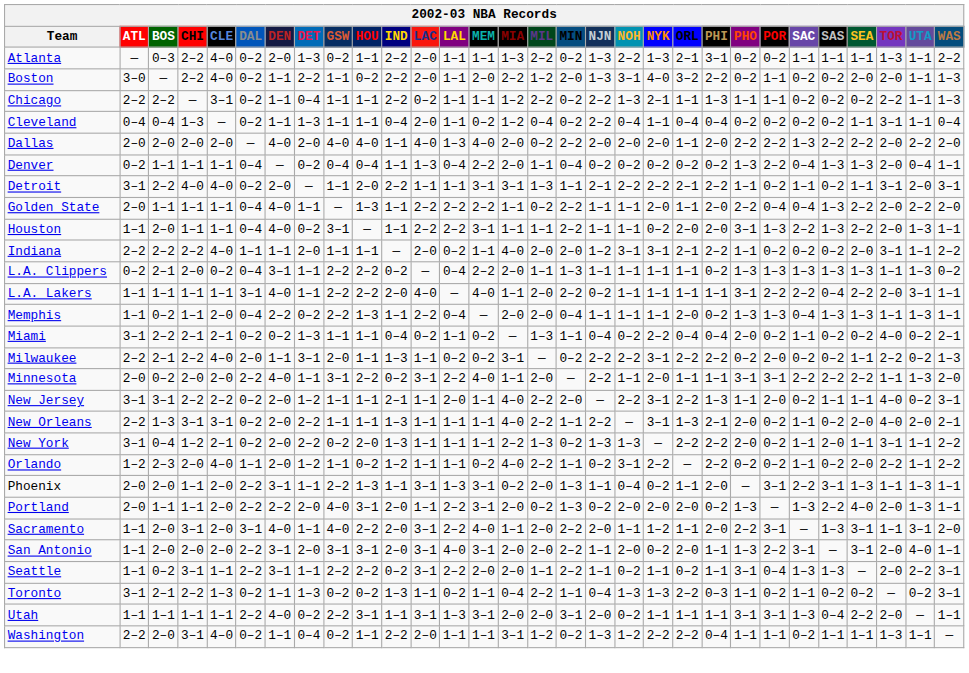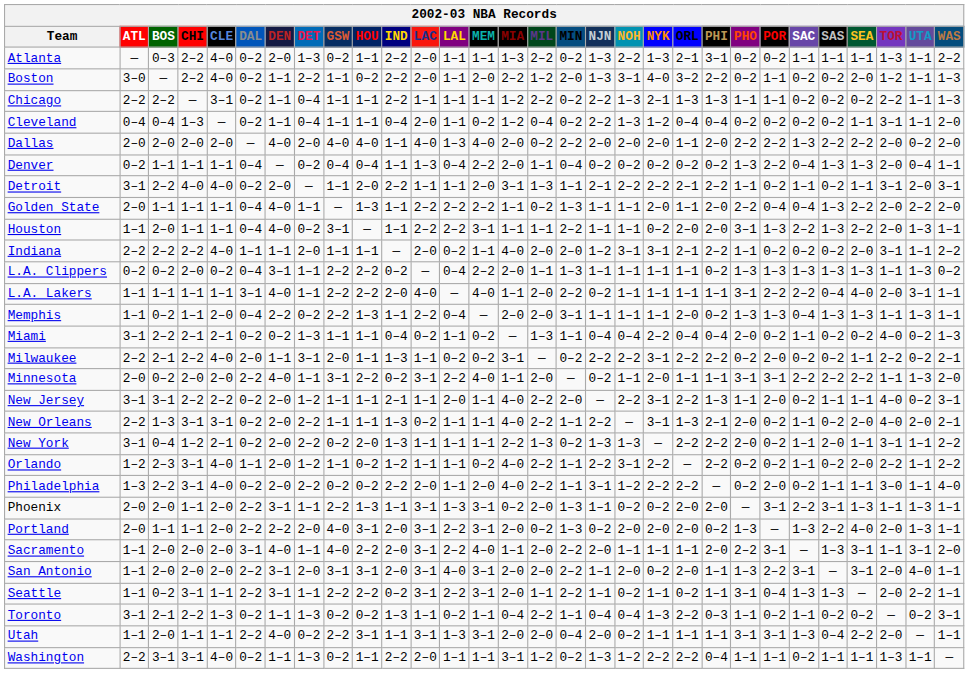 <table class="wikitable" style="font-size:90%; text-align:center;">
 <tr>
 <th colspan=30>2002-03 NBA Records</th>
 </tr>
 <tr>
 <th width=100>Team</th>
 <th style="background:#FF0000;color:#FFFFFF;width=35">ATL</th>
 <th style="background:#006400;color:#FFFFFF;width=35">BOS</th>
 <th style="background:#FF0000;color:#000000;width=35">CHI</th>
 <th style="background:#000000;color:#5787DC;width=35">CLE</th>
 <th style="background:#0055BA;color:#898D8F;width=35">DAL</th>
 <th style="background:#141A44;color:#BC2224;width=35">DEN</th>
 <th style="background:#006BB7;color:#ED164B;width=35">DET</th>
 <th style="background:#072E63;color:#DC5A34;width=35">GSW</th>
 <th style="background:#002366;color:#FF0000;width=35">HOU</th>
 <th style="background:#000080;color:#FFD700;width=35">IND</th>
 <th style="background:#F9160D;color:#1A2E8B;width=35">LAC</th>
 <th style="background:#800080;color:#FFD700;width=35">LAL</th>
 <th style="background:#000000;color:#0CB2AC;width=35">MEM</th>
 <th style="background:#000000;color:#8B0000;width=35">MIA</th>
 <th style="background:#00471B;color:#5C378A;width=35">MIL</th>
 <th style="background:#044D80;color:#000000;width=35">MIN</th>
 <th style="background:#12305B;color:#C4CED4;width=35">NJN</th>
 <th style="background:#0093B1;color:#FDB827;width=35">NOH</th>
 <th style="background:#0000FF;color:#FF8C00;width=35">NYK</th>
 <th style="background:#0000FF;color:#000000;width=35">ORL</th>
 <th style="background:#000000;color:#BB9754;width=35">PHI</th>
 <th style="background:#800080;color:#FF4500;width=35">PHO</th>
 <th style="background:#000000;color:#FF0000;width=35">POR</th>
 <th style="background:#6846A8;color:#FFFFFF;width=35">SAC</th>
 <th style="background:#000000;color:#C0C0C0;width=35">SAS</th>
 <th style="background:#005831;color:#FFC322;width=35">SEA</th>
 <th style="background:#7436BF;color:#BE0F34;width=35">TOR</th>
 <th style="background:#644A9C;color:#149BC7;width=35">UTA</th>
 <th style="background:#044D7D;color:#BC7A44;width=35">WAS</th>
 </tr>
 <tr>
 <td style="text-align:left;"><a href='#'>Atlanta</a></td>
 <td>—</td>
 <td>0–3</td>
 <td>2–2</td>
 <td>4–0</td>
 <td>0–2</td>
 <td>2–0</td>
 <td>1–3</td>
 <td>0–2</td>
 <td>1–1</td>
 <td>2–2</td>
 <td>2–0</td>
 <td>1–1</td>
 <td>1–1</td>
 <td>1–3</td>
 <td>2–2</td>
 <td>0–2</td>
 <td>1–3</td>
 <td>2–2</td>
 <td>1–3</td>
 <td>2–1</td>
 <td>3–1</td>
 <td>0–2</td>
 <td>0–2</td>
 <td>1–1</td>
 <td>1–1</td>
 <td>1–1</td>
 <td>1–3</td>
 <td>1–1</td>
 <td>2–2</td>
 </tr>
 <tr>
 <td style="text-align:left;"><a href='#'>Boston</a></td>
 <td>3–0</td>
 <td>—</td>
 <td>2–2</td>
 <td>4–0</td>
 <td>0–2</td>
 <td>1–1</td>
 <td>2–2</td>
 <td>1–1</td>
 <td>0–2</td>
 <td>2–2</td>
 <td>2–0</td>
 <td>1–1</td>
 <td>2–0</td>
 <td>2–2</td>
 <td>1–2</td>
 <td>2–0</td>
 <td>1–3</td>
 <td>3–1</td>
 <td>4–0</td>
 <td>3–2</td>
 <td>2–2</td>
 <td>0–2</td>
 <td>1–1</td>
 <td>0–2</td>
 <td>0–2</td>
 <td>2–0</td>
-<td>2–0</td>
+<td>1–2</td>
 <td>1–1</td>
 <td>1–3</td>
 </tr>
 <tr>
 <td style="text-align:left;"><a href='#'>Chicago</a></td>
 <td>2–2</td>
 <td>2–2</td>
 <td>—</td>
 <td>3–1</td>
 <td>0–2</td>
 <td>1–1</td>
 <td>0–4</td>
 <td>1–1</td>
 <td>1–1</td>
 <td>2–2</td>
-<td>0–2</td>
+<td>1–1</td>
 <td>1–1</td>
 <td>1–1</td>
 <td>1–2</td>
 <td>2–2</td>
 <td>0–2</td>
 <td>2–2</td>
 <td>1–3</td>
 <td>2–1</td>
-<td>1–1</td>
+<td>1–3</td>
 <td>1–3</td>
 <td>1–1</td>
 <td>1–1</td>
 <td>0–2</td>
 <td>0–2</td>
 <td>0–2</td>
 <td>2–2</td>
 <td>1–1</td>
 <td>1–3</td>
 </tr>
 <tr>
 <td style="text-align:left;"><a href='#'>Cleveland</a></td>
 <td>0–4</td>
 <td>0–4</td>
 <td>1–3</td>
 <td>—</td>
 <td>0–2</td>
 <td>1–1</td>
-<td>1–3</td>
+<td>0–4</td>
 <td>1–1</td>
 <td>1–1</td>
 <td>0–4</td>
 <td>2–0</td>
 <td>1–1</td>
 <td>0–2</td>
 <td>1–2</td>
 <td>0–4</td>
 <td>0–2</td>
 <td>2–2</td>
-<td>0–4</td>
-<td>1–1</td>
+<td>1–3</td>
+<td>1–2</td>
 <td>0–4</td>
 <td>0–4</td>
 <td>0–2</td>
 <td>0–2</td>
 <td>0–2</td>
 <td>0–2</td>
 <td>1–1</td>
 <td>3–1</td>
 <td>1–1</td>
-<td>0–4</td>
+<td>2–0</td>
 </tr>
 <tr>
 <td style="text-align:left;"><a href='#'>Dallas</a></td>
 <td>2–0</td>
 <td>2–0</td>
 <td>2–0</td>
 <td>2–0</td>
 <td>—</td>
 <td>4–0</td>
 <td>2–0</td>
 <td>4–0</td>
 <td>4–0</td>
 <td>1–1</td>
 <td>4–0</td>
 <td>1–3</td>
 <td>4–0</td>
 <td>2–0</td>
 <td>0–2</td>
 <td>2–2</td>
 <td>2–0</td>
 <td>2–0</td>
 <td>2–0</td>
 <td>1–1</td>
 <td>2–0</td>
 <td>2–2</td>
 <td>2–2</td>
 <td>1–3</td>
 <td>2–2</td>
 <td>2–2</td>
 <td>2–0</td>
-<td>2–2</td>
+<td>0–2</td>
 <td>2–0</td>
 </tr>
 <tr>
 <td style="text-align:left;"><a href='#'>Denver</a></td>
 <td>0–2</td>
 <td>1–1</td>
 <td>1–1</td>
 <td>1–1</td>
 <td>0–4</td>
 <td>—</td>
 <td>0–2</td>
 <td>0–4</td>
 <td>0–4</td>
 <td>1–1</td>
 <td>1–3</td>
 <td>0–4</td>
 <td>2–2</td>
 <td>2–0</td>
 <td>1–1</td>
 <td>0–4</td>
 <td>0–2</td>
 <td>0–2</td>
 <td>0–2</td>
 <td>0–2</td>
 <td>0–2</td>
 <td>1–3</td>
 <td>2–2</td>
 <td>0–4</td>
 <td>1–3</td>
 <td>1–3</td>
 <td>2–0</td>
 <td>0–4</td>
 <td>1–1</td>
 </tr>
 <tr>
 <td style="text-align:left;"><a href='#'>Detroit</a></td>
 <td>3–1</td>
 <td>2–2</td>
 <td>4–0</td>
 <td>4–0</td>
 <td>0–2</td>
 <td>2–0</td>
 <td>—</td>
 <td>1–1</td>
 <td>2–0</td>
 <td>2–2</td>
 <td>1–1</td>
 <td>1–1</td>
-<td>3–1</td>
+<td>2–0</td>
 <td>3–1</td>
 <td>1–3</td>
 <td>1–1</td>
 <td>2–1</td>
 <td>2–2</td>
 <td>2–2</td>
 <td>2–1</td>
 <td>2–2</td>
 <td>1–1</td>
 <td>0–2</td>
 <td>1–1</td>
 <td>0–2</td>
 <td>1–1</td>
 <td>3–1</td>
 <td>2–0</td>
 <td>3–1</td>
 </tr>
 <tr>
 <td style="text-align:left;"><a href='#'>Golden State</a></td>
 <td>2–0</td>
 <td>1–1</td>
 <td>1–1</td>
 <td>1–1</td>
 <td>0–4</td>
 <td>4–0</td>
 <td>1–1</td>
 <td>—</td>
 <td>1–3</td>
 <td>1–1</td>
 <td>2–2</td>
 <td>2–2</td>
 <td>2–2</td>
 <td>1–1</td>
 <td>0–2</td>
-<td>2–2</td>
+<td>1–3</td>
 <td>1–1</td>
 <td>1–1</td>
 <td>2–0</td>
 <td>1–1</td>
 <td>2–0</td>
 <td>2–2</td>
 <td>0–4</td>
 <td>0–4</td>
 <td>1–3</td>
 <td>2–2</td>
 <td>2–0</td>
 <td>2–2</td>
 <td>2–0</td>
 </tr>
 <tr>
 <td style="text-align:left;"><a href='#'>Houston</a></td>
 <td>1–1</td>
 <td>2–0</td>
 <td>1–1</td>
 <td>1–1</td>
 <td>0–4</td>
 <td>4–0</td>
 <td>0–2</td>
 <td>3–1</td>
 <td>—</td>
 <td>1–1</td>
 <td>2–2</td>
 <td>2–2</td>
 <td>3–1</td>
 <td>1–1</td>
 <td>1–1</td>
 <td>2–2</td>
 <td>1–1</td>
 <td>1–1</td>
 <td>0–2</td>
 <td>2–0</td>
 <td>2–0</td>
 <td>3–1</td>
 <td>1–3</td>
 <td>2–2</td>
 <td>1–3</td>
 <td>2–2</td>
 <td>2–0</td>
 <td>1–3</td>
 <td>1–1</td>
 </tr>
 <tr>
 <td style="text-align:left;"><a href='#'>Indiana</a></td>
 <td>2–2</td>
 <td>2–2</td>
 <td>2–2</td>
 <td>4–0</td>
 <td>1–1</td>
 <td>1–1</td>
 <td>2–0</td>
 <td>1–1</td>
 <td>1–1</td>
 <td>—</td>
 <td>2–0</td>
 <td>0–2</td>
 <td>1–1</td>
 <td>4–0</td>
 <td>2–0</td>
 <td>2–0</td>
 <td>1–2</td>
 <td>3–1</td>
 <td>3–1</td>
 <td>2–1</td>
 <td>2–2</td>
 <td>1–1</td>
 <td>0–2</td>
 <td>0–2</td>
 <td>0–2</td>
 <td>2–0</td>
 <td>3–1</td>
 <td>1–1</td>
 <td>2–2</td>
 </tr>
 <tr>
 <td style="text-align:left;"><a href='#'>L.A. Clippers</a></td>
 <td>0–2</td>
-<td>2–1</td>
+<td>0–2</td>
 <td>2–0</td>
 <td>0–2</td>
 <td>0–4</td>
 <td>3–1</td>
 <td>1–1</td>
 <td>2–2</td>
 <td>2–2</td>
 <td>0–2</td>
 <td>—</td>
 <td>0–4</td>
 <td>2–2</td>
 <td>2–0</td>
 <td>1–1</td>
 <td>1–3</td>
 <td>1–1</td>
 <td>1–1</td>
 <td>1–1</td>
 <td>1–1</td>
 <td>0–2</td>
 <td>1–3</td>
 <td>1–3</td>
 <td>1–3</td>
 <td>1–3</td>
 <td>1–3</td>
 <td>1–1</td>
 <td>1–3</td>
 <td>0–2</td>
 </tr>
 <tr>
 <td style="text-align:left;"><a href='#'>L.A. Lakers</a></td>
 <td>1–1</td>
 <td>1–1</td>
 <td>1–1</td>
 <td>1–1</td>
 <td>3–1</td>
 <td>4–0</td>
 <td>1–1</td>
 <td>2–2</td>
 <td>2–2</td>
 <td>2–0</td>
 <td>4–0</td>
 <td>—</td>
 <td>4–0</td>
 <td>1–1</td>
 <td>2–0</td>
 <td>2–2</td>
 <td>0–2</td>
 <td>1–1</td>
 <td>1–1</td>
 <td>1–1</td>
 <td>1–1</td>
 <td>3–1</td>
 <td>2–2</td>
 <td>2–2</td>
 <td>0–4</td>
-<td>2–2</td>
+<td>4–0</td>
 <td>2–0</td>
 <td>3–1</td>
 <td>1–1</td>
 </tr>
 <tr>
 <td style="text-align:left;"><a href='#'>Memphis</a></td>
 <td>1–1</td>
 <td>0–2</td>
 <td>1–1</td>
 <td>2–0</td>
 <td>0–4</td>
 <td>2–2</td>
 <td>0–2</td>
 <td>2–2</td>
 <td>1–3</td>
 <td>1–1</td>
 <td>2–2</td>
 <td>0–4</td>
 <td>—</td>
 <td>2–0</td>
 <td>2–0</td>
-<td>0–4</td>
+<td>3–1</td>
 <td>1–1</td>
 <td>1–1</td>
 <td>1–1</td>
 <td>2–0</td>
 <td>0–2</td>
 <td>1–3</td>
 <td>1–3</td>
 <td>0–4</td>
 <td>1–3</td>
 <td>1–3</td>
 <td>1–1</td>
 <td>1–3</td>
 <td>1–1</td>
 </tr>
 <tr>
 <td style="text-align:left;"><a href='#'>Miami</a></td>
 <td>3–1</td>
 <td>2–2</td>
 <td>2–1</td>
 <td>2–1</td>
 <td>0–2</td>
 <td>0–2</td>
 <td>1–3</td>
 <td>1–1</td>
 <td>1–1</td>
 <td>0–4</td>
 <td>0–2</td>
 <td>1–1</td>
 <td>0–2</td>
 <td>—</td>
 <td>1–3</td>
 <td>1–1</td>
 <td>0–4</td>
-<td>0–2</td>
+<td>0–4</td>
 <td>2–2</td>
 <td>0–4</td>
 <td>0–4</td>
 <td>2–0</td>
 <td>0–2</td>
 <td>1–1</td>
 <td>0–2</td>
 <td>0–2</td>
 <td>4–0</td>
 <td>0–2</td>
-<td>2–1</td>
+<td>1–3</td>
 </tr>
 <tr>
 <td style="text-align:left;"><a href='#'>Milwaukee</a></td>
 <td>2–2</td>
 <td>2–1</td>
 <td>2–2</td>
 <td>4–0</td>
 <td>2–0</td>
 <td>1–1</td>
 <td>3–1</td>
 <td>2–0</td>
 <td>1–1</td>
 <td>1–3</td>
 <td>1–1</td>
 <td>0–2</td>
 <td>0–2</td>
 <td>3–1</td>
 <td>—</td>
 <td>0–2</td>
 <td>2–2</td>
 <td>2–2</td>
 <td>3–1</td>
 <td>2–2</td>
 <td>2–2</td>
 <td>0–2</td>
 <td>2–0</td>
 <td>0–2</td>
 <td>0–2</td>
 <td>1–1</td>
 <td>2–2</td>
 <td>0–2</td>
-<td>1–3</td>
+<td>2–1</td>
 </tr>
 <tr>
 <td style="text-align:left;"><a href='#'>Minnesota</a></td>
 <td>2–0</td>
 <td>0–2</td>
 <td>2–0</td>
 <td>2–0</td>
 <td>2–2</td>
 <td>4–0</td>
 <td>1–1</td>
 <td>3–1</td>
 <td>2–2</td>
 <td>0–2</td>
 <td>3–1</td>
 <td>2–2</td>
 <td>4–0</td>
 <td>1–1</td>
 <td>2–0</td>
 <td>—</td>
-<td>2–2</td>
+<td>0–2</td>
 <td>1–1</td>
 <td>2–0</td>
 <td>1–1</td>
 <td>1–1</td>
 <td>3–1</td>
 <td>3–1</td>
 <td>2–2</td>
 <td>2–2</td>
 <td>2–2</td>
 <td>1–1</td>
 <td>1–3</td>
 <td>2–0</td>
 </tr>
 <tr>
 <td style="text-align:left;"><a href='#'>New Jersey</a></td>
 <td>3–1</td>
 <td>3–1</td>
 <td>2–2</td>
 <td>2–2</td>
 <td>0–2</td>
 <td>2–0</td>
 <td>1–2</td>
 <td>1–1</td>
 <td>1–1</td>
 <td>2–1</td>
 <td>1–1</td>
 <td>2–0</td>
 <td>1–1</td>
 <td>4–0</td>
 <td>2–2</td>
 <td>2–0</td>
 <td>—</td>
 <td>2–2</td>
 <td>3–1</td>
 <td>2–2</td>
 <td>1–3</td>
 <td>1–1</td>
 <td>2–0</td>
 <td>0–2</td>
 <td>1–1</td>
 <td>1–1</td>
 <td>4–0</td>
 <td>0–2</td>
 <td>3–1</td>
 </tr>
 <tr>
 <td style="text-align:left;"><a href='#'>New Orleans</a></td>
 <td>2–2</td>
 <td>1–3</td>
 <td>3–1</td>
 <td>3–1</td>
 <td>0–2</td>
 <td>2–0</td>
 <td>2–2</td>
 <td>1–1</td>
 <td>1–1</td>
 <td>1–3</td>
-<td>1–1</td>
+<td>0–2</td>
 <td>1–1</td>
 <td>1–1</td>
 <td>4–0</td>
 <td>2–2</td>
 <td>1–1</td>
 <td>2–2</td>
 <td>—</td>
 <td>3–1</td>
 <td>1–3</td>
 <td>2–1</td>
 <td>2–0</td>
 <td>0–2</td>
 <td>1–1</td>
 <td>0–2</td>
 <td>2–0</td>
 <td>4–0</td>
 <td>2–0</td>
 <td>2–1</td>
 </tr>
 <tr>
 <td style="text-align:left;"><a href='#'>New York</a></td>
 <td>3–1</td>
 <td>0–4</td>
 <td>1–2</td>
 <td>2–1</td>
 <td>0–2</td>
 <td>2–0</td>
 <td>2–2</td>
 <td>0–2</td>
 <td>2–0</td>
 <td>1–3</td>
 <td>1–1</td>
 <td>1–1</td>
 <td>1–1</td>
 <td>2–2</td>
 <td>1–3</td>
 <td>0–2</td>
 <td>1–3</td>
 <td>1–3</td>
 <td>—</td>
 <td>2–2</td>
 <td>2–2</td>
 <td>2–0</td>
 <td>0–2</td>
 <td>1–1</td>
 <td>2–0</td>
 <td>1–1</td>
 <td>3–1</td>
 <td>1–1</td>
 <td>2–2</td>
 </tr>
 <tr>
 <td style="text-align:left;"><a href='#'>Orlando</a></td>
 <td>1–2</td>
 <td>2–3</td>
-<td>2–0</td>
+<td>3–1</td>
 <td>4–0</td>
 <td>1–1</td>
 <td>2–0</td>
 <td>1–2</td>
 <td>1–1</td>
 <td>0–2</td>
 <td>1–2</td>
 <td>1–1</td>
 <td>1–1</td>
 <td>0–2</td>
 <td>4–0</td>
 <td>2–2</td>
 <td>1–1</td>
-<td>0–2</td>
+<td>2–2</td>
 <td>3–1</td>
 <td>2–2</td>
 <td>—</td>
 <td>2–2</td>
 <td>0–2</td>
 <td>0–2</td>
 <td>1–1</td>
 <td>0–2</td>
 <td>2–0</td>
 <td>2–2</td>
 <td>1–1</td>
 <td>2–2</td>
+</tr>
+<tr>
+<td style="text-align:left;"><a href='#'>Philadelphia</a></td>
+<td>1–3</td>
+<td>2–2</td>
+<td>3–1</td>
+<td>4–0</td>
+<td>0–2</td>
+<td>2–0</td>
+<td>2–2</td>
+<td>0–2</td>
+<td>0–2</td>
+<td>2–2</td>
+<td>2–0</td>
+<td>1–1</td>
+<td>2–0</td>
+<td>4–0</td>
+<td>2–2</td>
+<td>1–1</td>
+<td>3–1</td>
+<td>1–2</td>
+<td>2–2</td>
+<td>2–2</td>
+<td>—</td>
+<td>0–2</td>
+<td>2–0</td>
+<td>0–2</td>
+<td>1–1</td>
+<td>1–1</td>
+<td>3–0</td>
+<td>1–1</td>
+<td>4–0</td>
 </tr>
 <tr>
 <td style="text-align:left;">Phoenix</td>
 <td>2–0</td>
 <td>2–0</td>
 <td>1–1</td>
 <td>2–0</td>
 <td>2–2</td>
 <td>3–1</td>
 <td>1–1</td>
 <td>2–2</td>
 <td>1–3</td>
 <td>1–1</td>
 <td>3–1</td>
 <td>1–3</td>
 <td>3–1</td>
 <td>0–2</td>
 <td>2–0</td>
 <td>1–3</td>
 <td>1–1</td>
-<td>0–4</td>
 <td>0–2</td>
-<td>1–1</td>
+<td>0–2</td>
+<td>2–0</td>
 <td>2–0</td>
 <td>—</td>
 <td>3–1</td>
 <td>2–2</td>
 <td>3–1</td>
 <td>1–3</td>
 <td>1–1</td>
 <td>1–3</td>
 <td>1–1</td>
 </tr>
 <tr>
 <td style="text-align:left;"><a href='#'>Portland</a></td>
 <td>2–0</td>
 <td>1–1</td>
 <td>1–1</td>
 <td>2–0</td>
 <td>2–2</td>
 <td>2–2</td>
 <td>2–0</td>
 <td>4–0</td>
 <td>3–1</td>
 <td>2–0</td>
-<td>1–1</td>
+<td>3–1</td>
 <td>2–2</td>
 <td>3–1</td>
 <td>2–0</td>
 <td>0–2</td>
 <td>1–3</td>
 <td>0–2</td>
 <td>2–0</td>
 <td>2–0</td>
 <td>2–0</td>
 <td>0–2</td>
 <td>1–3</td>
 <td>—</td>
 <td>1–3</td>
 <td>2–2</td>
 <td>4–0</td>
 <td>2–0</td>
 <td>1–3</td>
 <td>1–1</td>
 </tr>
 <tr>
 <td style="text-align:left;"><a href='#'>Sacramento</a></td>
 <td>1–1</td>
 <td>2–0</td>
-<td>3–1</td>
+<td>2–0</td>
 <td>2–0</td>
 <td>3–1</td>
 <td>4–0</td>
 <td>1–1</td>
 <td>4–0</td>
 <td>2–2</td>
 <td>2–0</td>
 <td>3–1</td>
 <td>2–2</td>
 <td>4–0</td>
 <td>1–1</td>
 <td>2–0</td>
 <td>2–2</td>
 <td>2–0</td>
 <td>1–1</td>
-<td>1–2</td>
+<td>1–1</td>
 <td>1–1</td>
 <td>2–0</td>
 <td>2–2</td>
 <td>3–1</td>
 <td>—</td>
 <td>1–3</td>
 <td>3–1</td>
 <td>1–1</td>
 <td>3–1</td>
 <td>2–0</td>
 </tr>
 <tr>
 <td style="text-align:left;"><a href='#'>San Antonio</a></td>
 <td>1–1</td>
 <td>2–0</td>
 <td>2–0</td>
 <td>2–0</td>
 <td>2–2</td>
 <td>3–1</td>
 <td>2–0</td>
 <td>3–1</td>
 <td>3–1</td>
 <td>2–0</td>
 <td>3–1</td>
 <td>4–0</td>
 <td>3–1</td>
 <td>2–0</td>
 <td>2–0</td>
 <td>2–2</td>
 <td>1–1</td>
 <td>2–0</td>
 <td>0–2</td>
 <td>2–0</td>
 <td>1–1</td>
 <td>1–3</td>
 <td>2–2</td>
 <td>3–1</td>
 <td>—</td>
 <td>3–1</td>
 <td>2–0</td>
 <td>4–0</td>
 <td>1–1</td>
 </tr>
 <tr>
 <td style="text-align:left;"><a href='#'>Seattle</a></td>
 <td>1–1</td>
 <td>0–2</td>
 <td>3–1</td>
 <td>1–1</td>
 <td>2–2</td>
 <td>3–1</td>
 <td>1–1</td>
 <td>2–2</td>
 <td>2–2</td>
 <td>0–2</td>
 <td>3–1</td>
 <td>2–2</td>
-<td>2–0</td>
+<td>3–1</td>
 <td>2–0</td>
 <td>1–1</td>
 <td>2–2</td>
 <td>1–1</td>
 <td>0–2</td>
 <td>1–1</td>
 <td>0–2</td>
 <td>1–1</td>
 <td>3–1</td>
 <td>0–4</td>
 <td>1–3</td>
 <td>1–3</td>
 <td>—</td>
 <td>2–0</td>
 <td>2–2</td>
-<td>3–1</td>
+<td>1–1</td>
 </tr>
 <tr>
 <td style="text-align:left;"><a href='#'>Toronto</a></td>
 <td>3–1</td>
 <td>2–1</td>
 <td>2–2</td>
 <td>1–3</td>
 <td>0–2</td>
 <td>1–1</td>
 <td>1–3</td>
 <td>0–2</td>
 <td>0–2</td>
 <td>1–3</td>
 <td>1–1</td>
 <td>0–2</td>
 <td>1–1</td>
 <td>0–4</td>
 <td>2–2</td>
 <td>1–1</td>
 <td>0–4</td>
-<td>1–3</td>
+<td>0–4</td>
 <td>1–3</td>
 <td>2–2</td>
 <td>0–3</td>
 <td>1–1</td>
 <td>0–2</td>
 <td>1–1</td>
 <td>0–2</td>
 <td>0–2</td>
 <td>—</td>
 <td>0–2</td>
 <td>3–1</td>
 </tr>
 <tr>
 <td style="text-align:left;"><a href='#'>Utah</a></td>
 <td>1–1</td>
-<td>1–1</td>
+<td>2–0</td>
 <td>1–1</td>
 <td>1–1</td>
 <td>2–2</td>
 <td>4–0</td>
 <td>0–2</td>
 <td>2–2</td>
 <td>3–1</td>
 <td>1–1</td>
 <td>3–1</td>
 <td>1–3</td>
 <td>3–1</td>
 <td>2–0</td>
 <td>2–0</td>
-<td>3–1</td>
+<td>0–4</td>
 <td>2–0</td>
 <td>0–2</td>
 <td>1–1</td>
 <td>1–1</td>
 <td>1–1</td>
 <td>3–1</td>
 <td>3–1</td>
 <td>1–3</td>
 <td>0–4</td>
 <td>2–2</td>
 <td>2–0</td>
 <td>—</td>
 <td>1–1</td>
 </tr>
 <tr>
 <td style="text-align:left;"><a href='#'>Washington</a></td>
 <td>2–2</td>
-<td>2–0</td>
+<td>3–1</td>
 <td>3–1</td>
 <td>4–0</td>
 <td>0–2</td>
 <td>1–1</td>
-<td>0–4</td>
+<td>1–3</td>
 <td>0–2</td>
 <td>1–1</td>
 <td>2–2</td>
 <td>2–0</td>
 <td>1–1</td>
 <td>1–1</td>
 <td>3–1</td>
 <td>1–2</td>
 <td>0–2</td>
 <td>1–3</td>
 <td>1–2</td>
 <td>2–2</td>
 <td>2–2</td>
 <td>0–4</td>
 <td>1–1</td>
 <td>1–1</td>
 <td>0–2</td>
 <td>1–1</td>
 <td>1–1</td>
 <td>1–3</td>
 <td>1–1</td>
 <td>—</td>
 </tr>
 </table>
